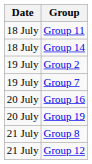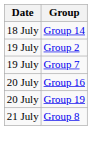 <table class="wikitable">
 <tr>
 <th>Date</th>
 <th>Group</th>
-</tr>
-<tr>
-<td style="text-align:right;">18 July</td>
-<td style="text-align:left;"><a href='#'>Group 11</a></td>
 </tr>
 <tr>
 <td style="text-align:right;">18 July</td>
 <td style="text-align:left;"><a href='#'>Group 14</a></td>
 </tr>
 <tr>
 <td style="text-align:right;">19 July</td>
 <td style="text-align:left;"><a href='#'>Group 2</a></td>
 </tr>
 <tr>
 <td style="text-align:right;">19 July</td>
 <td style="text-align:left;"><a href='#'>Group 7</a></td>
 </tr>
 <tr>
 <td style="text-align:right;">20 July</td>
 <td style="text-align:left;"><a href='#'>Group 16</a></td>
 </tr>
 <tr>
 <td style="text-align:right;">20 July</td>
 <td style="text-align:left;"><a href='#'>Group 19</a></td>
 </tr>
 <tr>
 <td style="text-align:right;">21 July</td>
 <td style="text-align:left;"><a href='#'>Group 8</a></td>
 </tr>
-<tr>
-<td style="text-align:right;">21 July</td>
-<td style="text-align:left;"><a href='#'>Group 12</a></td>
-</tr>
 </table>
